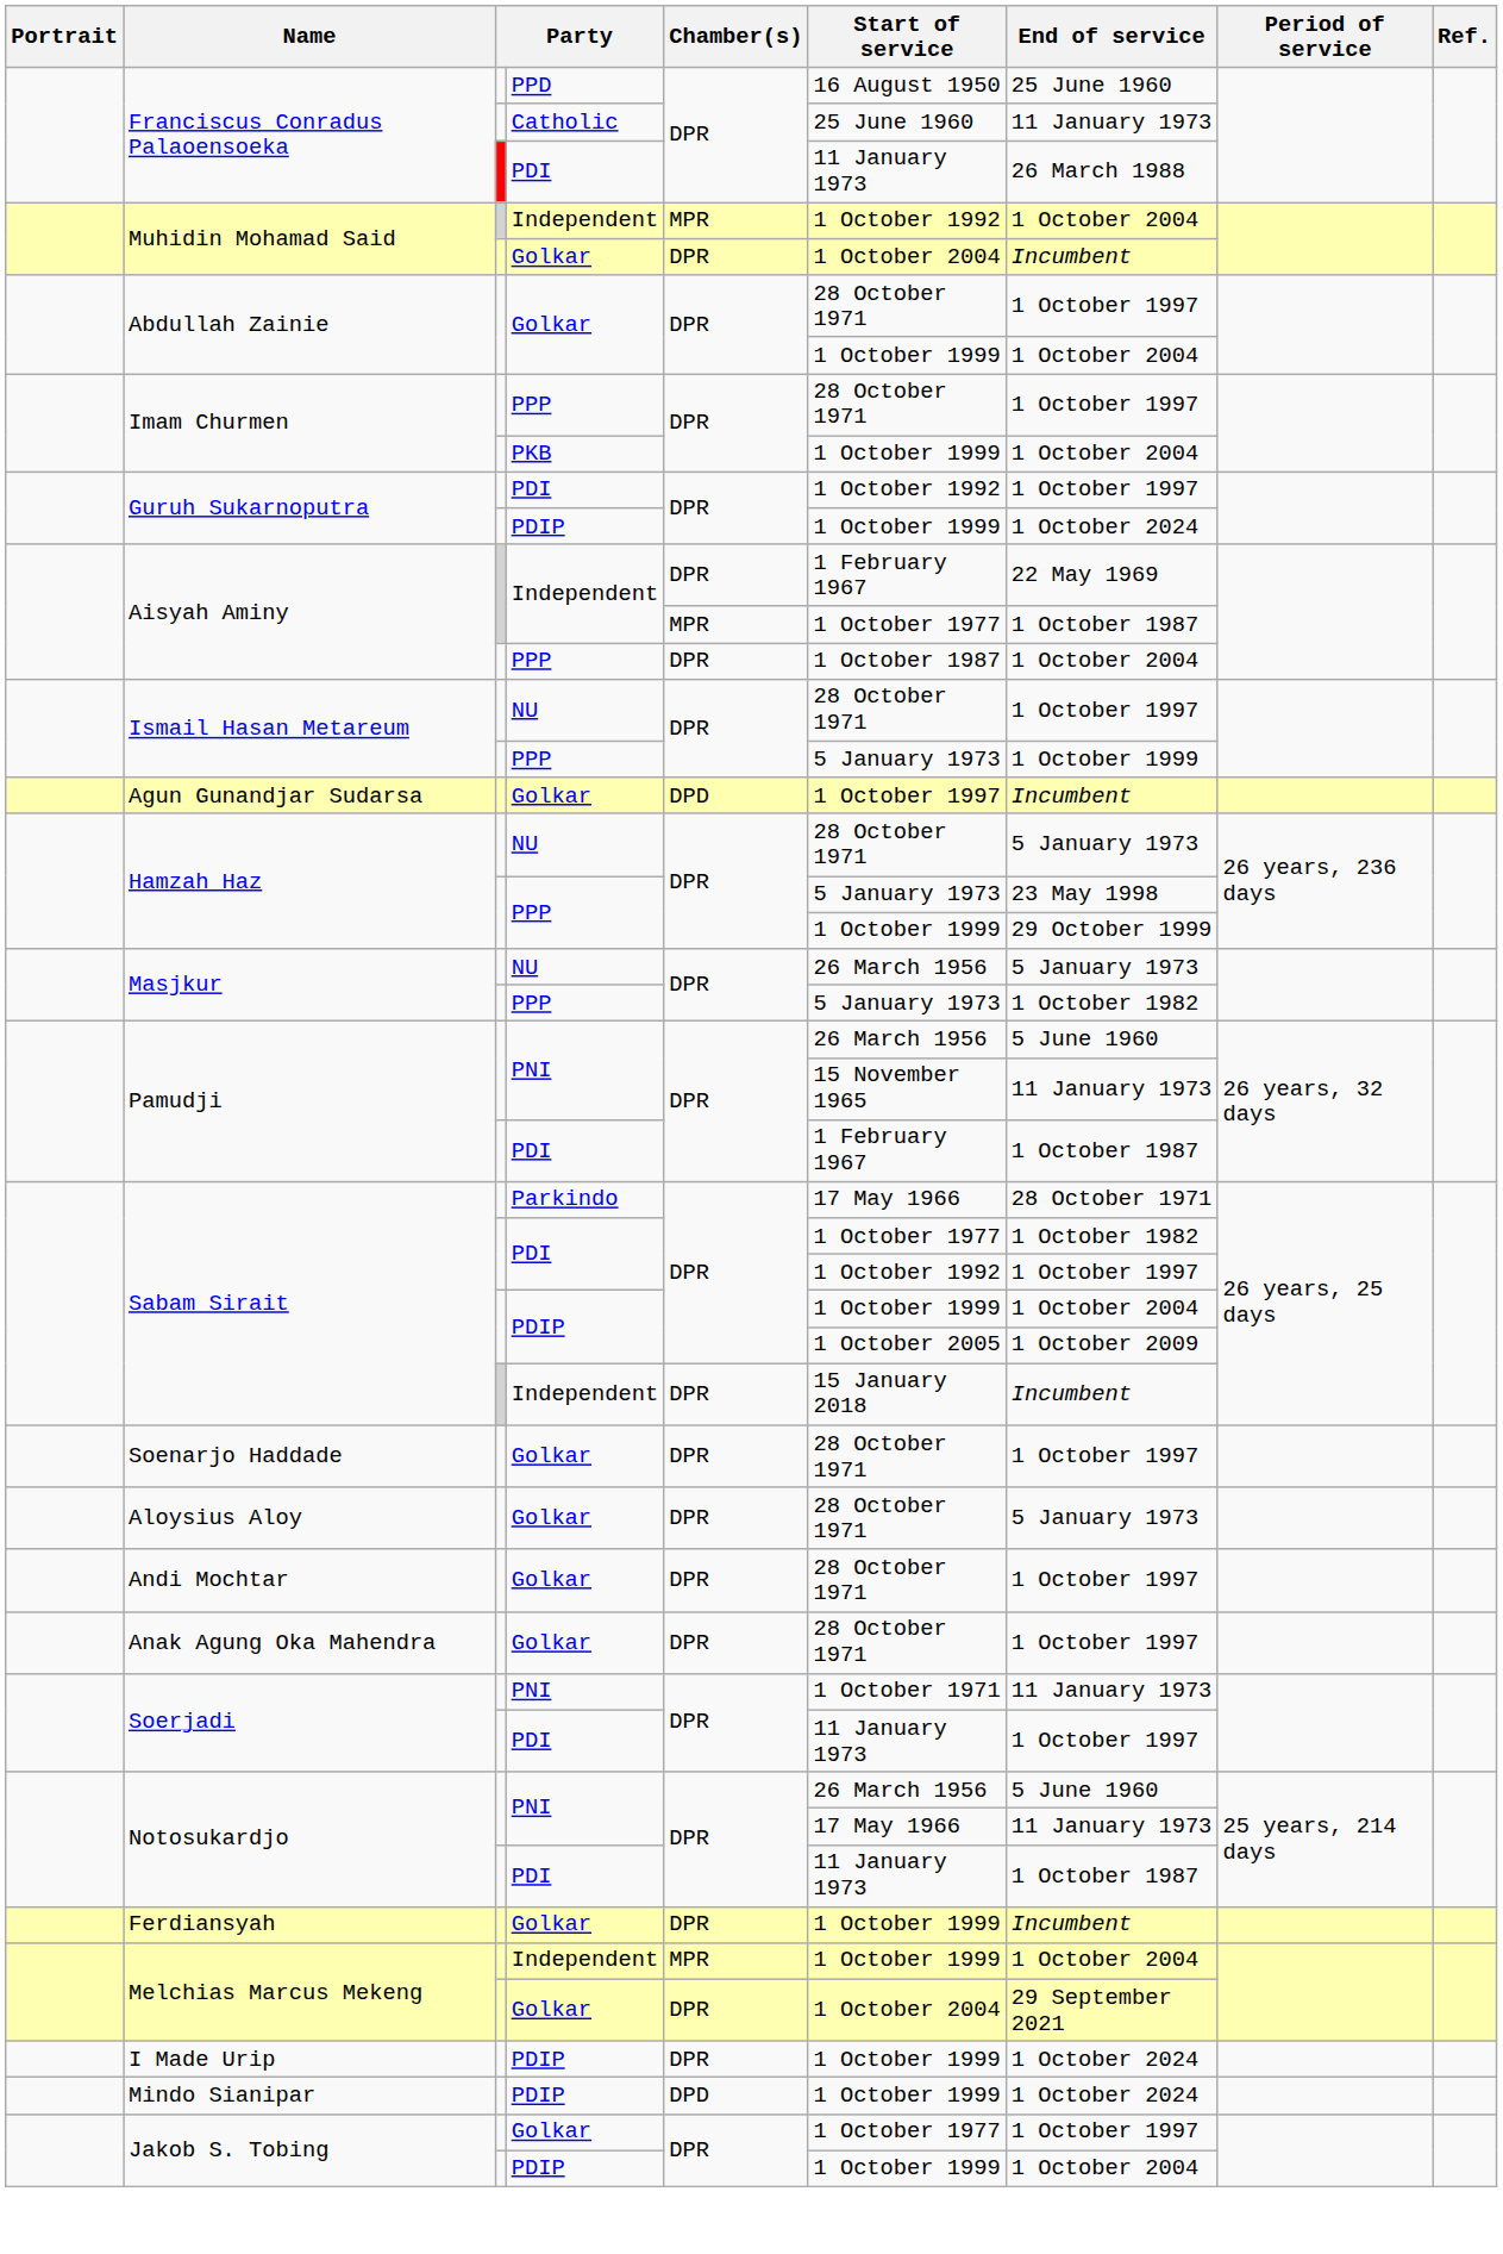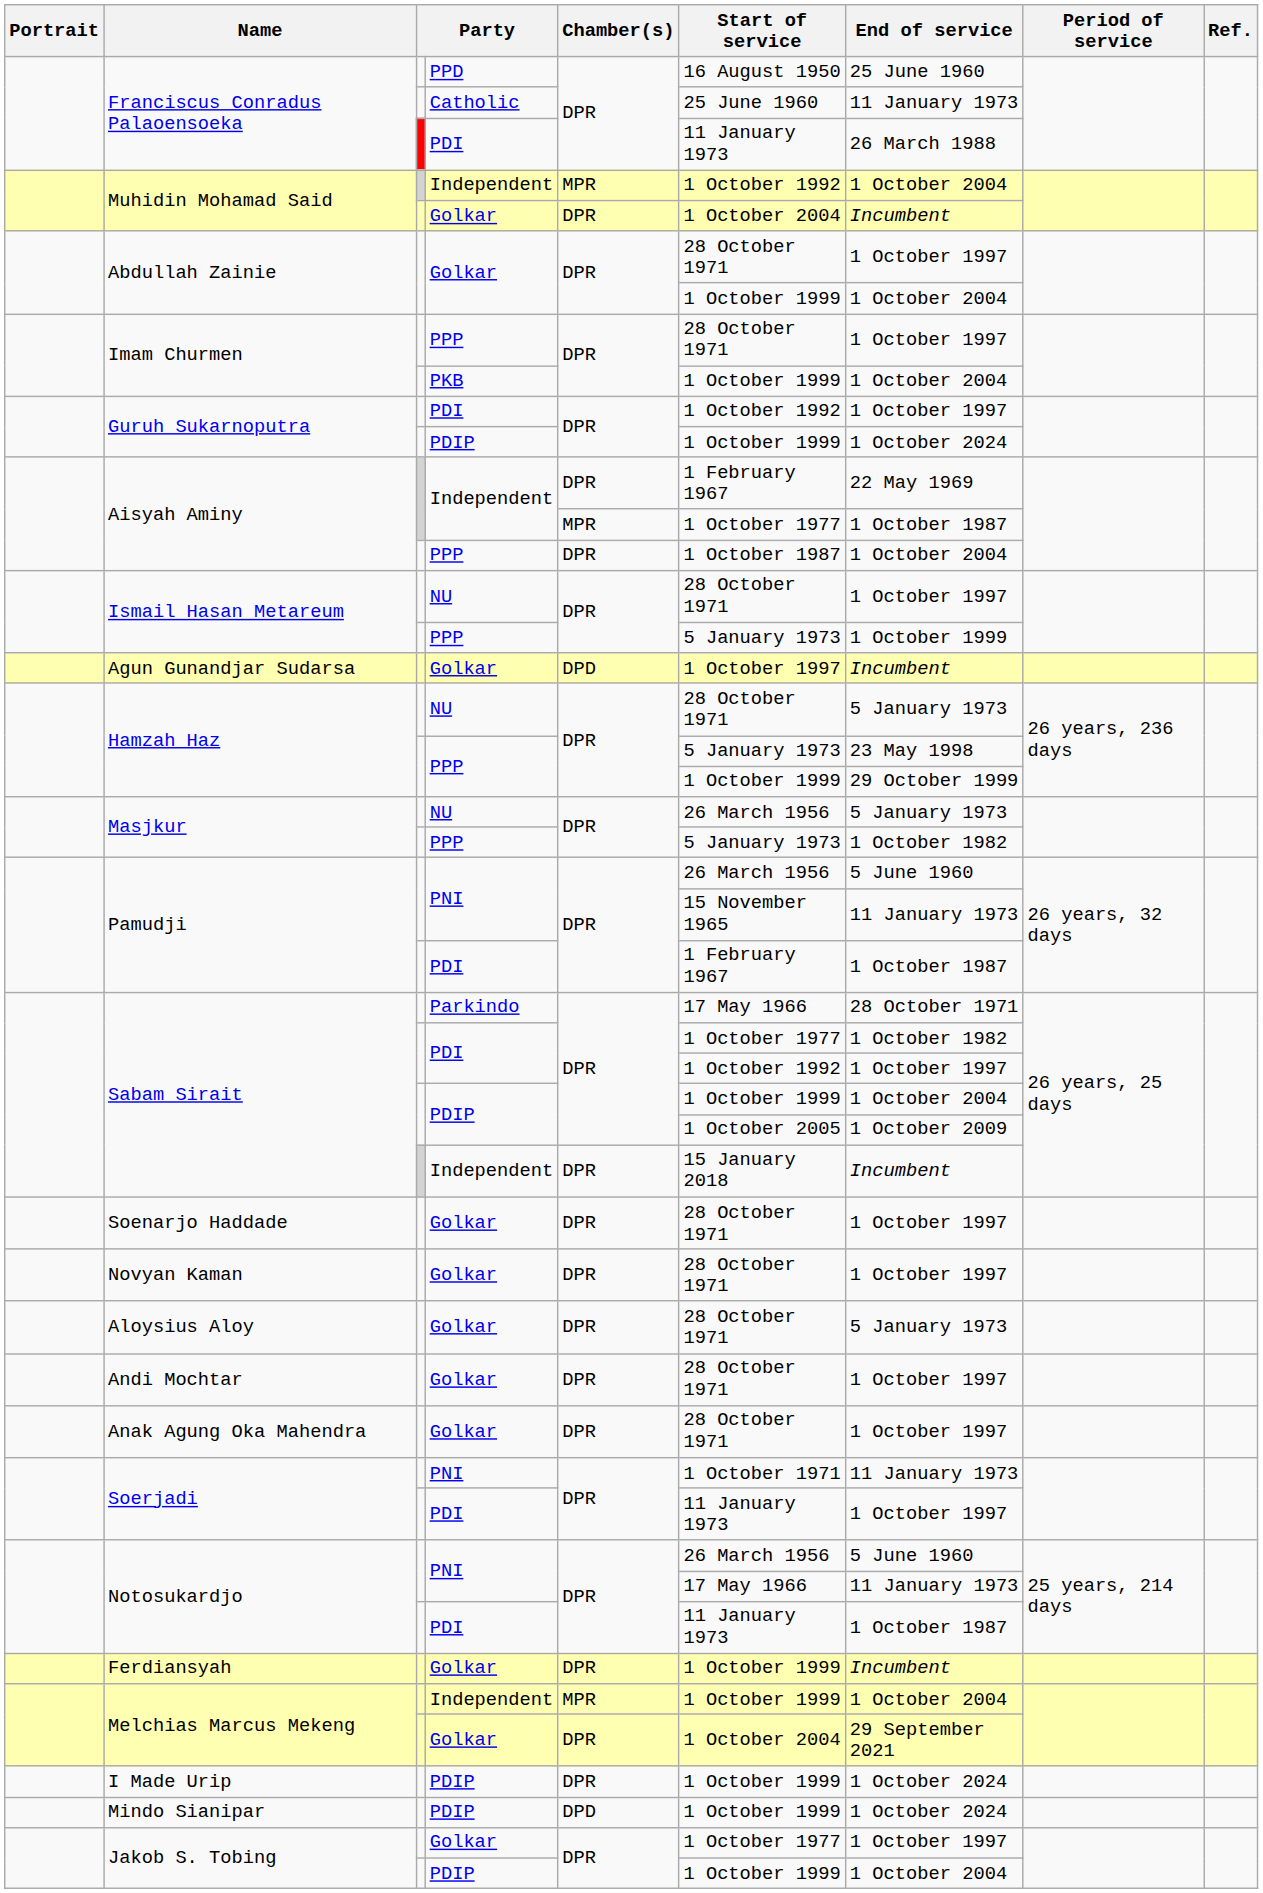 <table class="wikitable sortable" style="text-align: left">
 <tr>
 <th>Portrait</th>
 <th>Name</th>
 <th colspan=2>Party</th>
 <th>Chamber(s)</th>
 <th>Start of service</th>
 <th>End of service</th>
 <th>Period of service</th>
 <th>Ref.</th>
 </tr>
 <tr>
 <td rowspan=3></td>
 <td rowspan=3><a href='#'>Franciscus Conradus Palaoensoeka</a></td>
 <td bgcolor=></td>
 <td><a href='#'>PPD</a></td>
 <td rowspan=3>DPR</td>
 <td>16 August 1950</td>
 <td>25 June 1960</td>
 <td rowspan=3></td>
 <td rowspan=3></td>
 </tr>
 <tr>
 <td bgcolor= ></td>
 <td><a href='#'>Catholic</a></td>
 <td>25 June 1960</td>
 <td>11 January 1973</td>
 </tr>
 <tr>
 <td bgcolor=red></td>
 <td><a href='#'>PDI</a></td>
 <td>11 January 1973</td>
 <td>26 March 1988</td>
 </tr>
 <tr style="background-color:#ffffb2">
 <td rowspan=2></td>
 <td rowspan=2>Muhidin Mohamad Said</td>
 <td bgcolor=#d3d3d3></td>
 <td>Independent</td>
 <td>MPR</td>
 <td>1 October 1992</td>
 <td>1 October 2004</td>
 <td rowspan=2></td>
 <td rowspan=2><br><br></td>
 </tr>
 <tr style="background-color:#ffffb2">
 <td bgcolor=></td>
 <td><a href='#'>Golkar</a></td>
 <td>DPR</td>
 <td>1 October 2004</td>
 <td><em>Incumbent</em></td>
 </tr>
 <tr>
 <td rowspan=2></td>
 <td rowspan=2>Abdullah Zainie</td>
 <td rowspan=2 bgcolor=></td>
 <td rowspan=2><a href='#'>Golkar</a></td>
 <td rowspan=2>DPR</td>
 <td>28 October 1971</td>
 <td>1 October 1997</td>
 <td rowspan=2></td>
 <td rowspan=2></td>
 </tr>
 <tr>
 <td>1 October 1999</td>
 <td>1 October 2004</td>
 </tr>
 <tr>
 <td rowspan=2></td>
 <td rowspan=2>Imam Churmen</td>
 <td bgcolor=></td>
 <td><a href='#'>PPP</a></td>
 <td rowspan=2>DPR</td>
 <td>28 October 1971</td>
 <td>1 October 1997</td>
 <td rowspan=2></td>
 <td rowspan=2></td>
 </tr>
 <tr>
 <td bgcolor=></td>
 <td><a href='#'>PKB</a></td>
 <td>1 October 1999</td>
 <td>1 October 2004</td>
 </tr>
 <tr>
 <td rowspan=2></td>
 <td rowspan=2><a href='#'>Guruh Sukarnoputra</a></td>
 <td bgcolor=></td>
 <td><a href='#'>PDI</a></td>
 <td rowspan=2>DPR</td>
 <td>1 October 1992</td>
 <td>1 October 1997</td>
 <td rowspan=2></td>
 <td rowspan=2></td>
 </tr>
 <tr>
 <td bgcolor=></td>
 <td><a href='#'>PDIP</a></td>
 <td>1 October 1999</td>
 <td>1 October 2024</td>
 </tr>
 <tr>
 <td rowspan=3></td>
 <td rowspan=3>Aisyah Aminy</td>
 <td rowspan=2 bgcolor=#d3d3d3></td>
 <td rowspan=2>Independent</td>
 <td>DPR</td>
 <td>1 February 1967</td>
 <td>22 May 1969</td>
 <td rowspan=3></td>
 <td rowspan=3></td>
 </tr>
 <tr>
 <td>MPR</td>
 <td>1 October 1977</td>
 <td>1 October 1987</td>
 </tr>
 <tr>
 <td bgcolor=></td>
 <td><a href='#'>PPP</a></td>
 <td>DPR</td>
 <td>1 October 1987</td>
 <td>1 October 2004</td>
 </tr>
 <tr>
 <td rowspan=2></td>
 <td rowspan=2><a href='#'>Ismail Hasan Metareum</a></td>
 <td bgcolor=></td>
 <td><a href='#'>NU</a></td>
 <td rowspan=2>DPR</td>
 <td>28 October 1971</td>
 <td>1 October 1997</td>
 <td rowspan=2></td>
 <td rowspan=2></td>
 </tr>
 <tr>
 <td bgcolor=></td>
 <td><a href='#'>PPP</a></td>
 <td>5 January 1973</td>
 <td>1 October 1999</td>
 </tr>
 <tr style="background-color:#ffffb2">
 <td></td>
 <td>Agun Gunandjar Sudarsa</td>
 <td bgcolor=></td>
 <td><a href='#'>Golkar</a></td>
 <td>DPD</td>
 <td>1 October 1997</td>
 <td><em>Incumbent</em></td>
 <td></td>
 <td></td>
 </tr>
 <tr>
 <td rowspan=3></td>
 <td rowspan=3><a href='#'>Hamzah Haz</a></td>
 <td bgcolor=></td>
 <td><a href='#'>NU</a></td>
 <td rowspan=3>DPR</td>
 <td>28 October 1971</td>
 <td>5 January 1973</td>
 <td rowspan=3>26 years, 236 days</td>
 <td rowspan=3></td>
 </tr>
 <tr>
 <td rowspan=2 bgcolor=></td>
 <td rowspan=2><a href='#'>PPP</a></td>
 <td>5 January 1973</td>
 <td>23 May 1998</td>
 </tr>
 <tr>
 <td>1 October 1999</td>
 <td>29 October 1999</td>
 </tr>
 <tr>
 <td rowspan=2></td>
 <td rowspan=2><a href='#'>Masjkur</a></td>
 <td bgcolor=></td>
 <td><a href='#'>NU</a></td>
 <td rowspan=2>DPR</td>
 <td>26 March 1956</td>
 <td>5 January 1973</td>
 <td rowspan=2></td>
 <td rowspan=2></td>
 </tr>
 <tr>
 <td bgcolor=></td>
 <td><a href='#'>PPP</a></td>
 <td>5 January 1973</td>
 <td>1 October 1982</td>
 </tr>
 <tr>
 <td rowspan=3></td>
 <td rowspan=3>Pamudji</td>
 <td rowspan=2 bgcolor=></td>
 <td rowspan=2><a href='#'>PNI</a></td>
 <td rowspan=3>DPR</td>
 <td>26 March 1956</td>
 <td>5 June 1960</td>
 <td rowspan=3>26 years, 32 days</td>
 <td rowspan=3></td>
 </tr>
 <tr>
 <td>15 November 1965</td>
 <td>11 January 1973</td>
 </tr>
 <tr>
 <td bgcolor=></td>
 <td><a href='#'>PDI</a></td>
 <td>1 February 1967</td>
 <td>1 October 1987</td>
 </tr>
 <tr>
 <td rowspan=6></td>
 <td rowspan=6><a href='#'>Sabam Sirait</a></td>
 <td bgcolor=></td>
 <td><a href='#'>Parkindo</a></td>
 <td rowspan=5>DPR</td>
 <td>17 May 1966</td>
 <td>28 October 1971</td>
 <td rowspan=6>26 years, 25 days</td>
 <td rowspan=6></td>
 </tr>
 <tr>
 <td rowspan=2 bgcolor=></td>
 <td rowspan=2><a href='#'>PDI</a></td>
 <td>1 October 1977</td>
 <td>1 October 1982</td>
 </tr>
 <tr>
 <td>1 October 1992</td>
 <td>1 October 1997</td>
 </tr>
 <tr>
 <td rowspan=2 bgcolor=></td>
 <td rowspan=2><a href='#'>PDIP</a></td>
 <td>1 October 1999</td>
 <td>1 October 2004</td>
 </tr>
 <tr>
 <td>1 October 2005</td>
 <td>1 October 2009</td>
 </tr>
 <tr>
 <td bgcolor=#d3d3d3></td>
 <td>Independent</td>
 <td>DPR</td>
 <td>15 January 2018</td>
 <td><em>Incumbent</em></td>
 </tr>
 <tr>
 <td></td>
 <td>Soenarjo Haddade</td>
 <td bgcolor=></td>
 <td><a href='#'>Golkar</a></td>
 <td>DPR</td>
 <td>28 October 1971</td>
 <td>1 October 1997</td>
 <td></td>
 <td></td>
 </tr>
 <tr>
 <td></td>
+<td>Novyan Kaman</td>
+<td bgcolor=></td>
+<td><a href='#'>Golkar</a></td>
+<td>DPR</td>
+<td>28 October 1971</td>
+<td>1 October 1997</td>
+<td></td>
+<td></td>
+</tr>
+<tr>
+<td></td>
 <td>Aloysius Aloy</td>
 <td bgcolor=></td>
 <td><a href='#'>Golkar</a></td>
 <td>DPR</td>
 <td>28 October 1971</td>
 <td>5 January 1973</td>
 <td></td>
 <td></td>
 </tr>
 <tr>
 <td></td>
 <td>Andi Mochtar</td>
 <td bgcolor=></td>
 <td><a href='#'>Golkar</a></td>
 <td>DPR</td>
 <td>28 October 1971</td>
 <td>1 October 1997</td>
 <td></td>
 <td></td>
 </tr>
 <tr>
 <td></td>
 <td>Anak Agung Oka Mahendra</td>
 <td bgcolor=></td>
 <td><a href='#'>Golkar</a></td>
 <td>DPR</td>
 <td>28 October 1971</td>
 <td>1 October 1997</td>
 <td></td>
 <td></td>
 </tr>
 <tr>
 <td rowspan=2></td>
 <td rowspan=2><a href='#'>Soerjadi</a></td>
 <td bgcolor=></td>
 <td><a href='#'>PNI</a></td>
 <td rowspan=2>DPR</td>
 <td>1 October 1971</td>
 <td>11 January 1973</td>
 <td rowspan=2></td>
 <td rowspan=2></td>
 </tr>
 <tr>
 <td bgcolor=></td>
 <td><a href='#'>PDI</a></td>
 <td>11 January 1973</td>
 <td>1 October 1997</td>
 </tr>
 <tr>
 <td rowspan=3></td>
 <td rowspan=3>Notosukardjo</td>
 <td rowspan=2 bgcolor=></td>
 <td rowspan=2><a href='#'>PNI</a></td>
 <td rowspan=3>DPR</td>
 <td>26 March 1956</td>
 <td>5 June 1960</td>
 <td rowspan=3>25 years, 214 days</td>
 <td rowspan=3></td>
 </tr>
 <tr>
 <td>17 May 1966</td>
 <td>11 January 1973</td>
 </tr>
 <tr>
 <td bgcolor=></td>
 <td><a href='#'>PDI</a></td>
 <td>11 January 1973</td>
 <td>1 October 1987</td>
 </tr>
 <tr style="background-color:#ffffb2">
 <td></td>
 <td>Ferdiansyah</td>
 <td bgcolor=></td>
 <td><a href='#'>Golkar</a></td>
 <td>DPR</td>
 <td>1 October 1999</td>
 <td><em>Incumbent</em></td>
 <td></td>
 <td></td>
 </tr>
 <tr style="background-color:#ffffb2">
 <td rowspan=2></td>
 <td rowspan=2>Melchias Marcus Mekeng</td>
 <td bgcolor=></td>
 <td>Independent</td>
 <td>MPR</td>
 <td>1 October 1999</td>
 <td>1 October 2004</td>
 <td rowspan=2></td>
 <td rowspan=2></td>
 </tr>
 <tr style="background-color:#ffffb2">
 <td bgcolor=></td>
 <td><a href='#'>Golkar</a></td>
 <td>DPR</td>
 <td>1 October 2004</td>
 <td>29 September 2021</td>
 </tr>
 <tr>
 <td></td>
 <td>I Made Urip</td>
 <td bgcolor=></td>
 <td><a href='#'>PDIP</a></td>
 <td>DPR</td>
 <td>1 October 1999</td>
 <td>1 October 2024</td>
 <td></td>
 <td></td>
 </tr>
 <tr>
 <td></td>
 <td>Mindo Sianipar</td>
 <td bgcolor=></td>
 <td><a href='#'>PDIP</a></td>
 <td>DPD</td>
 <td>1 October 1999</td>
 <td>1 October 2024</td>
 <td></td>
 <td></td>
 </tr>
 <tr>
 <td rowspan=2></td>
 <td rowspan=2>Jakob S. Tobing</td>
 <td bgcolor=></td>
 <td><a href='#'>Golkar</a></td>
 <td rowspan=2>DPR</td>
 <td>1 October 1977</td>
 <td>1 October 1997</td>
 <td rowspan=2></td>
 <td rowspan=2></td>
 </tr>
 <tr>
 <td bgcolor=></td>
 <td><a href='#'>PDIP</a></td>
 <td>1 October 1999</td>
 <td>1 October 2004</td>
 </tr>
 </table>
